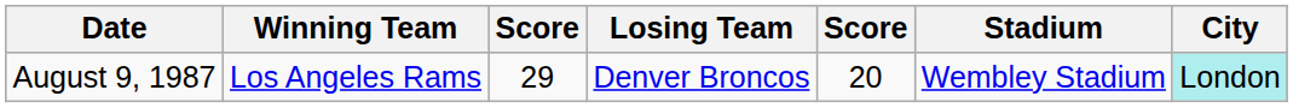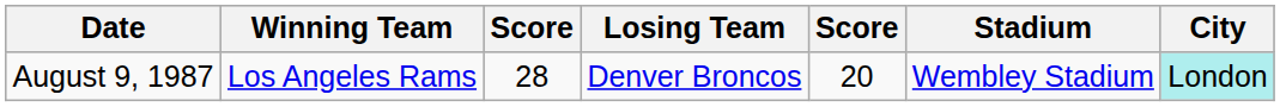 <table class="wikitable sortable" style="text-align:center">
 <tr bgcolor="#efefef">
 <th>Date</th>
 <th>Winning Team</th>
 <th>Score</th>
 <th>Losing Team</th>
 <th>Score</th>
 <th>Stadium</th>
 <th>City</th>
 </tr>
 <tr>
 <td>August 9, 1987</td>
 <td><a href='#'>Los Angeles Rams</a></td>
-<td>29</td>
+<td>28</td>
 <td><a href='#'>Denver Broncos</a></td>
 <td>20</td>
 <td><a href='#'>Wembley Stadium</a></td>
 <td style="background: paleturquoise;"> London</td>
 </tr>
 </table>
